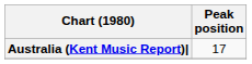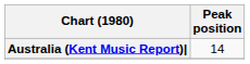 <table class="wikitable sortable plainrowheaders" style="text-align:center">
 <tr>
 <th scope="col">Chart (1980)</th>
 <th scope="col">Peak<br>position</th>
 </tr>
 <tr>
 <th scope="row">Australia (<a href='#'>Kent Music Report</a>)|</th>
-<td>17</td>
+<td>14</td>
 </tr>
 <tr>
 </tr>
 <tr>
 </tr>
 <tr>
 </tr>
 <tr>
 </tr>
 </table>
